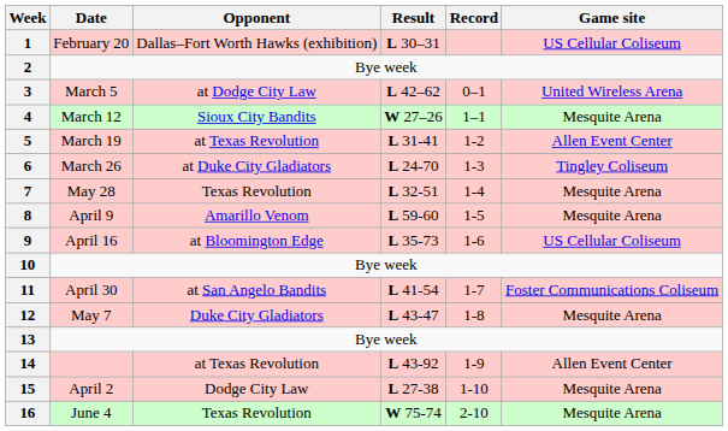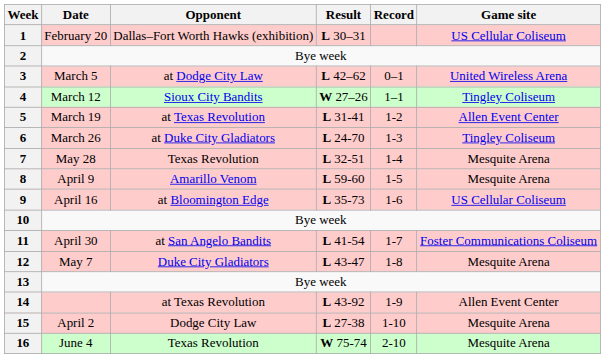 <table class="wikitable" style="text-align:center">
 <tr>
 <th>Week</th>
 <th>Date</th>
 <th>Opponent</th>
 <th>Result</th>
 <th>Record</th>
 <th>Game site</th>
 </tr>
 <tr style="background:#fcc">
 <th>1</th>
 <td>February 20</td>
 <td>Dallas–Fort Worth Hawks (exhibition)</td>
 <td><strong>L</strong> 30–31</td>
 <td></td>
 <td><a href='#'>US Cellular Coliseum</a></td>
 </tr>
 <tr>
 <th>2</th>
 <td colspan=5>Bye week</td>
 </tr>
 <tr style="background:#fcc">
 <th>3</th>
 <td>March 5</td>
 <td>at <a href='#'>Dodge City Law</a></td>
 <td><strong>L</strong> 42–62</td>
 <td>0–1</td>
 <td><a href='#'>United Wireless Arena</a></td>
 </tr>
 <tr style="background:#cfc">
 <th>4</th>
 <td>March 12</td>
 <td><a href='#'>Sioux City Bandits</a></td>
 <td><strong>W</strong> 27–26</td>
 <td>1–1</td>
-<td>Mesquite Arena</td>
+<td><a href='#'>Tingley Coliseum</a></td>
 </tr>
 <tr style="background:#fcc">
 <th>5</th>
 <td>March 19</td>
 <td>at <a href='#'>Texas Revolution</a></td>
 <td><strong>L</strong> 31-41</td>
 <td>1-2</td>
 <td><a href='#'>Allen Event Center</a></td>
 </tr>
 <tr style="background:#fcc">
 <th>6</th>
 <td>March 26</td>
 <td>at <a href='#'>Duke City Gladiators</a></td>
 <td><strong>L</strong> 24-70</td>
 <td>1-3</td>
 <td><a href='#'>Tingley Coliseum</a></td>
 </tr>
 <tr style="background:#fcc">
 <th>7</th>
 <td>May 28</td>
 <td>Texas Revolution</td>
 <td><strong>L</strong> 32-51</td>
 <td>1-4</td>
 <td>Mesquite Arena</td>
 </tr>
 <tr style="background:#fcc">
 <th>8</th>
 <td>April 9</td>
 <td><a href='#'>Amarillo Venom</a></td>
 <td><strong>L</strong> 59-60</td>
 <td>1-5</td>
 <td>Mesquite Arena</td>
 </tr>
 <tr style="background:#fcc">
 <th>9</th>
 <td>April 16</td>
 <td>at <a href='#'>Bloomington Edge</a></td>
 <td><strong>L</strong> 35-73</td>
 <td>1-6</td>
 <td><a href='#'>US Cellular Coliseum</a></td>
 </tr>
 <tr>
 <th>10</th>
 <td colspan=5>Bye week</td>
 </tr>
 <tr style="background:#fcc">
 <th>11</th>
 <td>April 30</td>
 <td>at <a href='#'>San Angelo Bandits</a></td>
 <td><strong>L</strong> 41-54</td>
 <td>1-7</td>
 <td><a href='#'>Foster Communications Coliseum</a></td>
 </tr>
 <tr style="background:#fcc">
 <th>12</th>
 <td>May 7</td>
 <td><a href='#'>Duke City Gladiators</a></td>
 <td><strong>L</strong> 43-47</td>
 <td>1-8</td>
 <td>Mesquite Arena</td>
 </tr>
 <tr>
 <th>13</th>
 <td Colspan=5>Bye week</td>
 </tr>
 <tr style="background:#fcc">
 <th>14</th>
 <td></td>
 <td>at Texas Revolution</td>
 <td><strong>L</strong> 43-92</td>
 <td>1-9</td>
 <td>Allen Event Center</td>
 </tr>
 <tr style="background:#fcc">
 <th>15</th>
 <td>April 2</td>
 <td>Dodge City Law</td>
 <td><strong>L</strong> 27-38</td>
 <td>1-10</td>
 <td>Mesquite Arena</td>
 </tr>
 <tr style="background:#cfc">
 <th>16</th>
 <td>June 4</td>
 <td>Texas Revolution</td>
 <td><strong>W</strong> 75-74</td>
 <td>2-10</td>
 <td>Mesquite Arena</td>
 </tr>
 </table>
